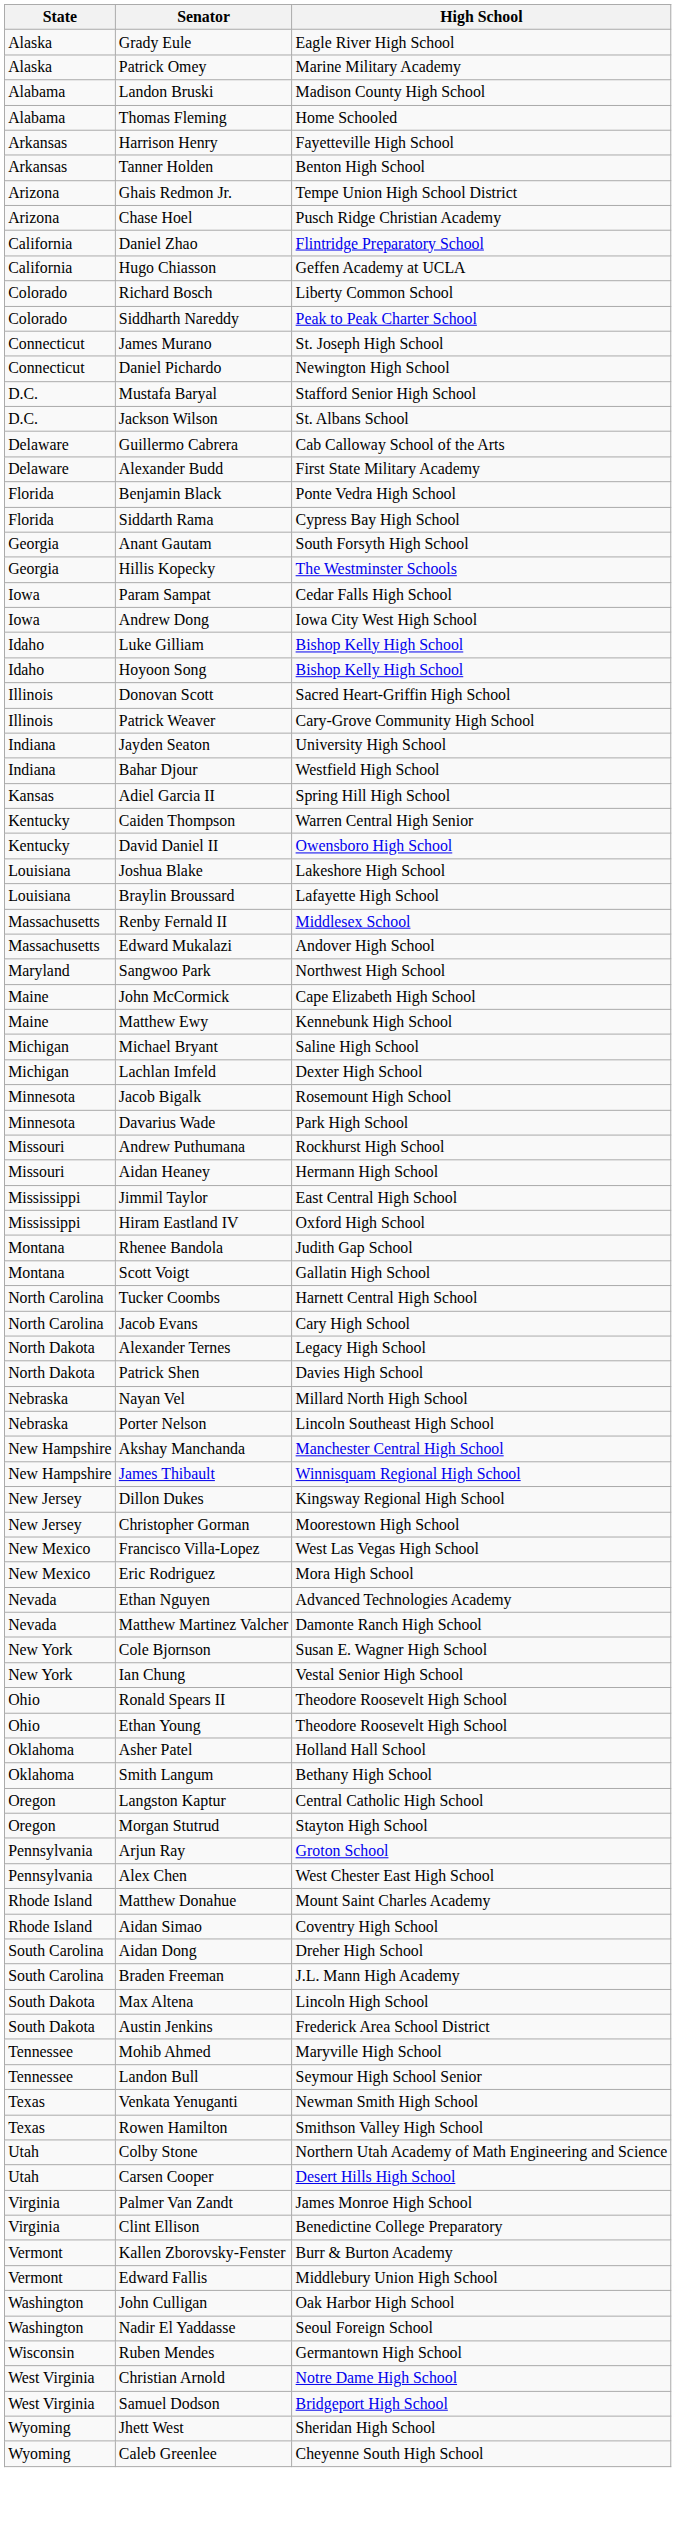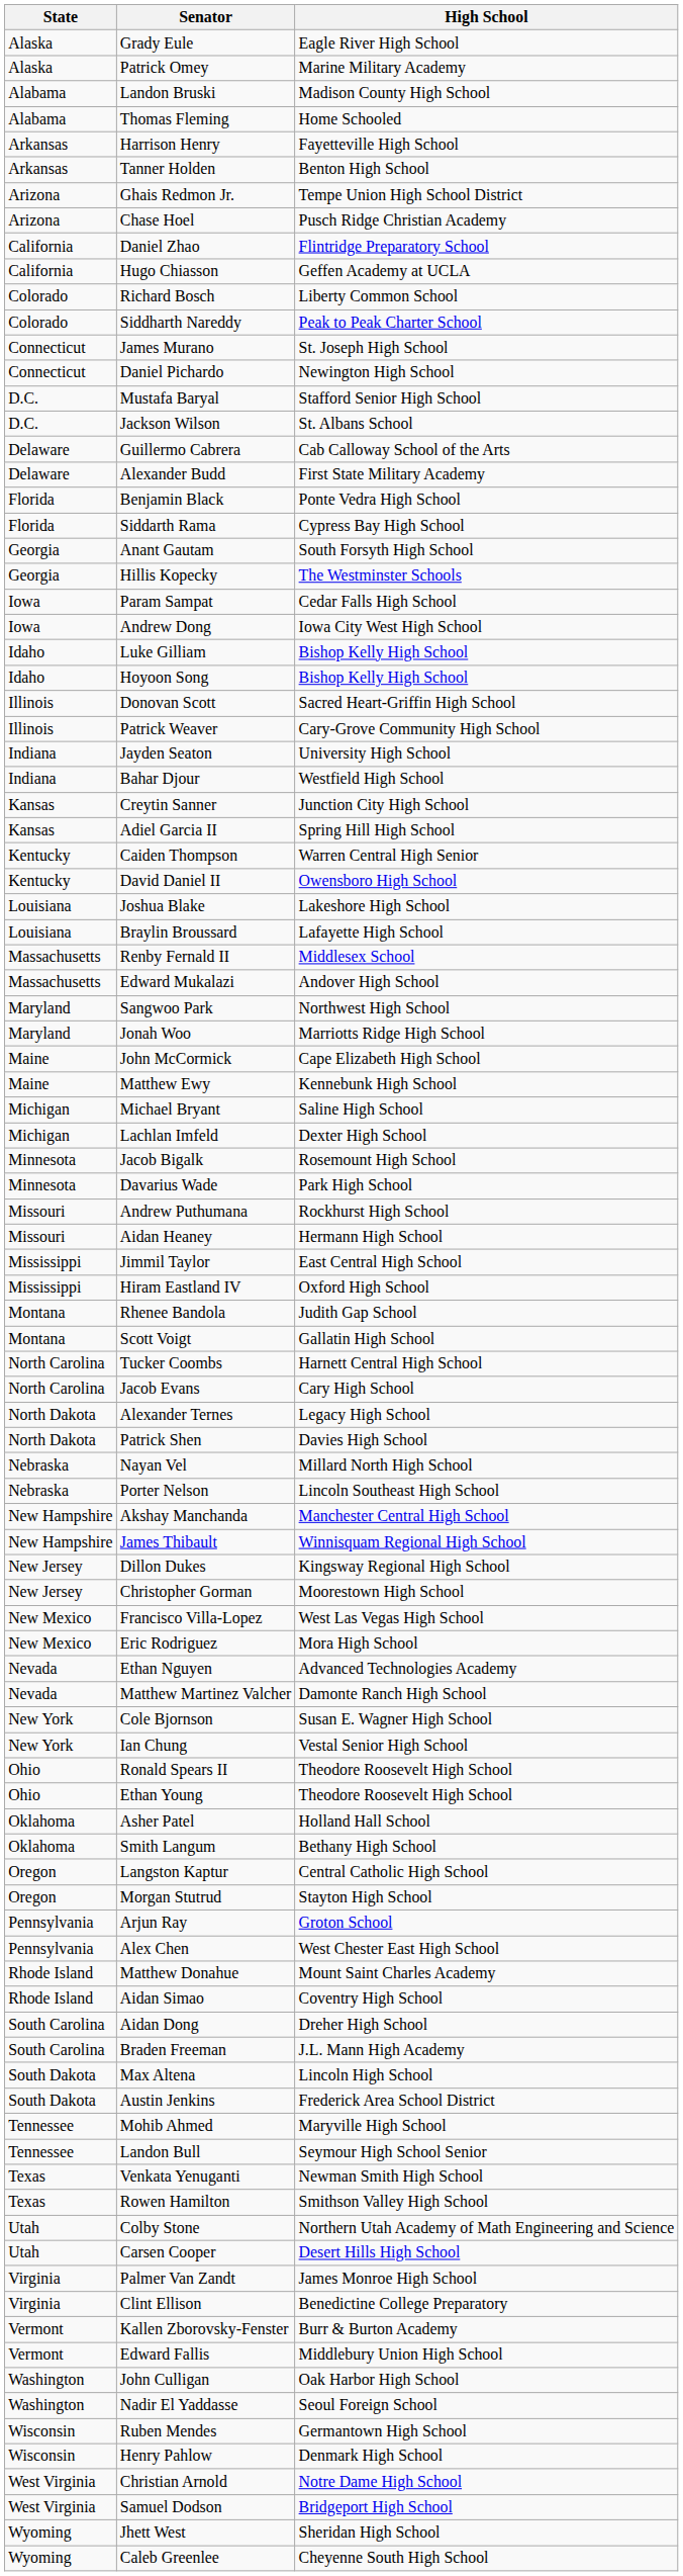 <table class="wikitable">
 <tr>
 <th>State</th>
 <th>Senator</th>
 <th>High School</th>
 </tr>
 <tr>
 <td>Alaska</td>
 <td>Grady Eule</td>
 <td>Eagle River High School</td>
 </tr>
 <tr>
 <td>Alaska</td>
 <td>Patrick Omey</td>
 <td>Marine Military Academy</td>
 </tr>
 <tr>
 <td>Alabama</td>
 <td>Landon Bruski</td>
 <td>Madison County High School</td>
 </tr>
 <tr>
 <td>Alabama</td>
 <td>Thomas Fleming</td>
 <td>Home Schooled</td>
 </tr>
 <tr>
 <td>Arkansas</td>
 <td>Harrison Henry</td>
 <td>Fayetteville High School</td>
 </tr>
 <tr>
 <td>Arkansas</td>
 <td>Tanner Holden</td>
 <td>Benton High School</td>
 </tr>
 <tr>
 <td>Arizona</td>
 <td>Ghais Redmon Jr.</td>
 <td>Tempe Union High School District</td>
 </tr>
 <tr>
 <td>Arizona</td>
 <td>Chase Hoel</td>
 <td>Pusch Ridge Christian Academy</td>
 </tr>
 <tr>
 <td>California</td>
 <td>Daniel Zhao</td>
 <td><a href='#'>Flintridge Preparatory School</a></td>
 </tr>
 <tr>
 <td>California</td>
 <td>Hugo Chiasson</td>
 <td>Geffen Academy at UCLA</td>
 </tr>
 <tr>
 <td>Colorado</td>
 <td>Richard Bosch</td>
 <td>Liberty Common School</td>
 </tr>
 <tr>
 <td>Colorado</td>
 <td>Siddharth Nareddy</td>
 <td><a href='#'>Peak to Peak Charter School</a></td>
 </tr>
 <tr>
 <td>Connecticut</td>
 <td>James Murano</td>
 <td>St. Joseph High School</td>
 </tr>
 <tr>
 <td>Connecticut</td>
 <td>Daniel Pichardo</td>
 <td>Newington High School</td>
 </tr>
 <tr>
 <td>D.C.</td>
 <td>Mustafa Baryal</td>
 <td>Stafford Senior High School</td>
 </tr>
 <tr>
 <td>D.C.</td>
 <td>Jackson Wilson</td>
 <td>St. Albans School</td>
 </tr>
 <tr>
 <td>Delaware</td>
 <td>Guillermo Cabrera</td>
 <td>Cab Calloway School of the Arts</td>
 </tr>
 <tr>
 <td>Delaware</td>
 <td>Alexander Budd</td>
 <td>First State Military Academy</td>
 </tr>
 <tr>
 <td>Florida</td>
 <td>Benjamin Black</td>
 <td>Ponte Vedra High School</td>
 </tr>
 <tr>
 <td>Florida</td>
 <td>Siddarth Rama</td>
 <td>Cypress Bay High School</td>
 </tr>
 <tr>
 <td>Georgia</td>
 <td>Anant Gautam</td>
 <td>South Forsyth High School</td>
 </tr>
 <tr>
 <td>Georgia</td>
 <td>Hillis Kopecky</td>
 <td><a href='#'>The Westminster Schools</a></td>
 </tr>
 <tr>
 <td>Iowa</td>
 <td>Param Sampat</td>
 <td>Cedar Falls High School</td>
 </tr>
 <tr>
 <td>Iowa</td>
 <td>Andrew Dong</td>
 <td>Iowa City West High School</td>
 </tr>
 <tr>
 <td>Idaho</td>
 <td>Luke Gilliam</td>
 <td><a href='#'>Bishop Kelly High School</a></td>
 </tr>
 <tr>
 <td>Idaho</td>
 <td>Hoyoon Song</td>
 <td><a href='#'>Bishop Kelly High School</a></td>
 </tr>
 <tr>
 <td>Illinois</td>
 <td>Donovan Scott</td>
 <td>Sacred Heart-Griffin High School</td>
 </tr>
 <tr>
 <td>Illinois</td>
 <td>Patrick Weaver</td>
 <td>Cary-Grove Community High School</td>
 </tr>
 <tr>
 <td>Indiana</td>
 <td>Jayden Seaton</td>
 <td>University High School</td>
 </tr>
 <tr>
 <td>Indiana</td>
 <td>Bahar Djour</td>
 <td>Westfield High School</td>
 </tr>
 <tr>
 <td>Kansas</td>
+<td>Creytin Sanner</td>
+<td>Junction City High School</td>
+</tr>
+<tr>
+<td>Kansas</td>
 <td>Adiel Garcia II</td>
 <td>Spring Hill High School</td>
 </tr>
 <tr>
 <td>Kentucky</td>
 <td>Caiden Thompson</td>
 <td>Warren Central High Senior</td>
 </tr>
 <tr>
 <td>Kentucky</td>
 <td>David Daniel II</td>
 <td><a href='#'>Owensboro High School</a></td>
 </tr>
 <tr>
 <td>Louisiana</td>
 <td>Joshua Blake</td>
 <td>Lakeshore High School</td>
 </tr>
 <tr>
 <td>Louisiana</td>
 <td>Braylin Broussard</td>
 <td>Lafayette High School</td>
 </tr>
 <tr>
 <td>Massachusetts</td>
 <td>Renby Fernald II</td>
 <td><a href='#'>Middlesex School</a></td>
 </tr>
 <tr>
 <td>Massachusetts</td>
 <td>Edward Mukalazi</td>
 <td>Andover High School</td>
 </tr>
 <tr>
 <td>Maryland</td>
 <td>Sangwoo Park</td>
 <td>Northwest High School</td>
+</tr>
+<tr>
+<td>Maryland</td>
+<td>Jonah Woo</td>
+<td>Marriotts Ridge High School</td>
 </tr>
 <tr>
 <td>Maine</td>
 <td>John McCormick</td>
 <td>Cape Elizabeth High School</td>
 </tr>
 <tr>
 <td>Maine</td>
 <td>Matthew Ewy</td>
 <td>Kennebunk High School</td>
 </tr>
 <tr>
 <td>Michigan</td>
 <td>Michael Bryant</td>
 <td>Saline High School</td>
 </tr>
 <tr>
 <td>Michigan</td>
 <td>Lachlan Imfeld</td>
 <td>Dexter High School</td>
 </tr>
 <tr>
 <td>Minnesota</td>
 <td>Jacob Bigalk</td>
 <td>Rosemount High School</td>
 </tr>
 <tr>
 <td>Minnesota</td>
 <td>Davarius Wade</td>
 <td>Park High School</td>
 </tr>
 <tr>
 <td>Missouri</td>
 <td>Andrew Puthumana</td>
 <td>Rockhurst High School</td>
 </tr>
 <tr>
 <td>Missouri</td>
 <td>Aidan Heaney</td>
 <td>Hermann High School</td>
 </tr>
 <tr>
 <td>Mississippi</td>
 <td>Jimmil Taylor</td>
 <td>East Central High School</td>
 </tr>
 <tr>
 <td>Mississippi</td>
 <td>Hiram Eastland IV</td>
 <td>Oxford High School</td>
 </tr>
 <tr>
 <td>Montana</td>
 <td>Rhenee Bandola</td>
 <td>Judith Gap School</td>
 </tr>
 <tr>
 <td>Montana</td>
 <td>Scott Voigt</td>
 <td>Gallatin High School</td>
 </tr>
 <tr>
 <td>North Carolina</td>
 <td>Tucker Coombs</td>
 <td>Harnett Central High School</td>
 </tr>
 <tr>
 <td>North Carolina</td>
 <td>Jacob Evans</td>
 <td>Cary High School</td>
 </tr>
 <tr>
 <td>North Dakota</td>
 <td>Alexander Ternes</td>
 <td>Legacy High School</td>
 </tr>
 <tr>
 <td>North Dakota</td>
 <td>Patrick Shen</td>
 <td>Davies High School</td>
 </tr>
 <tr>
 <td>Nebraska</td>
 <td>Nayan Vel</td>
 <td>Millard North High School</td>
 </tr>
 <tr>
 <td>Nebraska</td>
 <td>Porter Nelson</td>
 <td>Lincoln Southeast High School</td>
 </tr>
 <tr>
 <td>New Hampshire</td>
 <td>Akshay Manchanda</td>
 <td><a href='#'>Manchester Central High School</a></td>
 </tr>
 <tr>
 <td>New Hampshire</td>
 <td><a href='#'>James Thibault</a></td>
 <td><a href='#'>Winnisquam Regional High School</a></td>
 </tr>
 <tr>
 <td>New Jersey</td>
 <td>Dillon Dukes</td>
 <td>Kingsway Regional High School</td>
 </tr>
 <tr>
 <td>New Jersey</td>
 <td>Christopher Gorman</td>
 <td>Moorestown High School</td>
 </tr>
 <tr>
 <td>New Mexico</td>
 <td>Francisco Villa-Lopez</td>
 <td>West Las Vegas High School</td>
 </tr>
 <tr>
 <td>New Mexico</td>
 <td>Eric Rodriguez</td>
 <td>Mora High School</td>
 </tr>
 <tr>
 <td>Nevada</td>
 <td>Ethan Nguyen</td>
 <td>Advanced Technologies Academy</td>
 </tr>
 <tr>
 <td>Nevada</td>
 <td>Matthew Martinez Valcher</td>
 <td>Damonte Ranch High School</td>
 </tr>
 <tr>
 <td>New York</td>
 <td>Cole Bjornson</td>
 <td>Susan E. Wagner High School</td>
 </tr>
 <tr>
 <td>New York</td>
 <td>Ian Chung</td>
 <td>Vestal Senior High School</td>
 </tr>
 <tr>
 <td>Ohio</td>
 <td>Ronald Spears II</td>
 <td>Theodore Roosevelt High School</td>
 </tr>
 <tr>
 <td>Ohio</td>
 <td>Ethan Young</td>
 <td>Theodore Roosevelt High School</td>
 </tr>
 <tr>
 <td>Oklahoma</td>
 <td>Asher Patel</td>
 <td>Holland Hall School</td>
 </tr>
 <tr>
 <td>Oklahoma</td>
 <td>Smith Langum</td>
 <td>Bethany High School</td>
 </tr>
 <tr>
 <td>Oregon</td>
 <td>Langston Kaptur</td>
 <td>Central Catholic High School</td>
 </tr>
 <tr>
 <td>Oregon</td>
 <td>Morgan Stutrud</td>
 <td>Stayton High School</td>
 </tr>
 <tr>
 <td>Pennsylvania</td>
 <td>Arjun Ray</td>
 <td><a href='#'>Groton School</a></td>
 </tr>
 <tr>
 <td>Pennsylvania</td>
 <td>Alex Chen</td>
 <td>West Chester East High School</td>
 </tr>
 <tr>
 <td>Rhode Island</td>
 <td>Matthew Donahue</td>
 <td>Mount Saint Charles Academy</td>
 </tr>
 <tr>
 <td>Rhode Island</td>
 <td>Aidan Simao</td>
 <td>Coventry High School</td>
 </tr>
 <tr>
 <td>South Carolina</td>
 <td>Aidan Dong</td>
 <td>Dreher High School</td>
 </tr>
 <tr>
 <td>South Carolina</td>
 <td>Braden Freeman</td>
 <td>J.L. Mann High Academy</td>
 </tr>
 <tr>
 <td>South Dakota</td>
 <td>Max Altena</td>
 <td>Lincoln High School</td>
 </tr>
 <tr>
 <td>South Dakota</td>
 <td>Austin Jenkins</td>
 <td>Frederick Area School District</td>
 </tr>
 <tr>
 <td>Tennessee</td>
 <td>Mohib Ahmed</td>
 <td>Maryville High School</td>
 </tr>
 <tr>
 <td>Tennessee</td>
 <td>Landon Bull</td>
 <td>Seymour High School Senior</td>
 </tr>
 <tr>
 <td>Texas</td>
 <td>Venkata Yenuganti</td>
 <td>Newman Smith High School</td>
 </tr>
 <tr>
 <td>Texas</td>
 <td>Rowen Hamilton</td>
 <td>Smithson Valley High School</td>
 </tr>
 <tr>
 <td>Utah</td>
 <td>Colby Stone</td>
 <td>Northern Utah Academy of Math Engineering and Science</td>
 </tr>
 <tr>
 <td>Utah</td>
 <td>Carsen Cooper</td>
 <td><a href='#'>Desert Hills High School</a></td>
 </tr>
 <tr>
 <td>Virginia</td>
 <td>Palmer Van Zandt</td>
 <td>James Monroe High School</td>
 </tr>
 <tr>
 <td>Virginia</td>
 <td>Clint Ellison</td>
 <td>Benedictine College Preparatory</td>
 </tr>
 <tr>
 <td>Vermont</td>
 <td>Kallen Zborovsky-Fenster</td>
 <td>Burr & Burton Academy</td>
 </tr>
 <tr>
 <td>Vermont</td>
 <td>Edward Fallis</td>
 <td>Middlebury Union High School</td>
 </tr>
 <tr>
 <td>Washington</td>
 <td>John Culligan</td>
 <td>Oak Harbor High School</td>
 </tr>
 <tr>
 <td>Washington</td>
 <td>Nadir El Yaddasse</td>
 <td>Seoul Foreign School</td>
 </tr>
 <tr>
 <td>Wisconsin</td>
 <td>Ruben Mendes</td>
 <td>Germantown High School</td>
 </tr>
 <tr>
+<td>Wisconsin</td>
+<td>Henry Pahlow</td>
+<td>Denmark High School</td>
+</tr>
+<tr>
 <td>West Virginia</td>
 <td>Christian Arnold</td>
 <td><a href='#'>Notre Dame High School</a></td>
 </tr>
 <tr>
 <td>West Virginia</td>
 <td>Samuel Dodson</td>
 <td><a href='#'>Bridgeport High School</a></td>
 </tr>
 <tr>
 <td>Wyoming</td>
 <td>Jhett West</td>
 <td>Sheridan High School</td>
 </tr>
 <tr>
 <td>Wyoming</td>
 <td>Caleb Greenlee</td>
 <td>Cheyenne South High School</td>
 </tr>
 </table>
